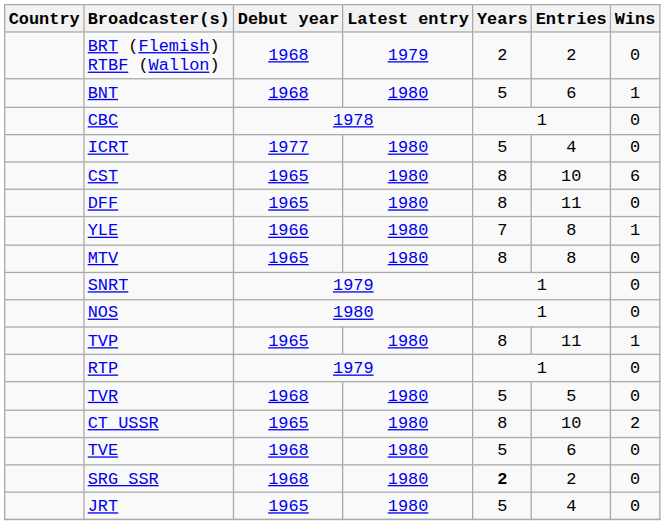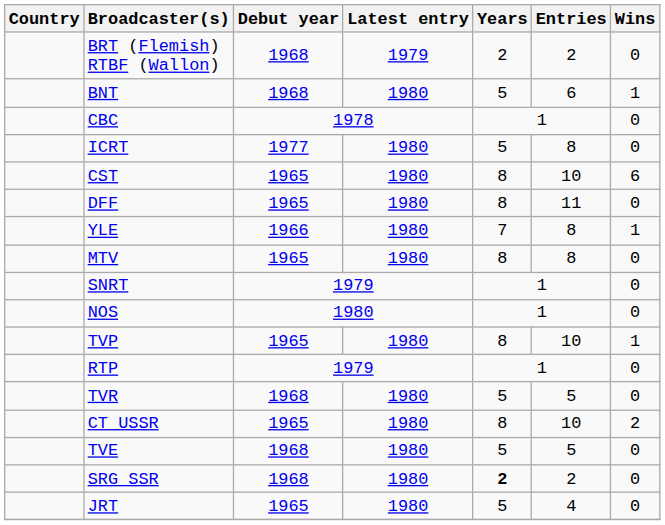 <table class="sortable wikitable" style="text-align:center;">
 <tr>
 <th>Country</th>
 <th>Broadcaster(s)</th>
 <th>Debut year</th>
 <th>Latest entry</th>
 <th>Years</th>
 <th>Entries</th>
 <th>Wins</th>
 </tr>
 <tr>
 <td style="text-align:left;"></td>
 <td style="text-align:left;"><a href='#'>BRT</a> (<a href='#'>Flemish</a>)<br><a href='#'>RTBF</a> (<a href='#'>Wallon</a>)</td>
 <td><a href='#'>1968</a></td>
 <td><a href='#'>1979</a></td>
 <td>2</td>
 <td>2</td>
 <td>0</td>
 </tr>
 <tr>
 <td style="text-align:left;"></td>
 <td style="text-align:left;"><a href='#'>BNT</a></td>
 <td><a href='#'>1968</a></td>
 <td><a href='#'>1980</a></td>
 <td>5</td>
 <td>6</td>
 <td>1</td>
 </tr>
 <tr>
 <td style="text-align:left;"></td>
 <td style="text-align:left;"><a href='#'>CBC</a></td>
 <td colspan="2"><a href='#'>1978</a></td>
 <td colspan="2">1</td>
 <td>0</td>
 </tr>
 <tr>
 <td style="text-align:left;"></td>
 <td style="text-align:left;"><a href='#'>ICRT</a></td>
 <td><a href='#'>1977</a></td>
 <td><a href='#'>1980</a></td>
 <td>5</td>
-<td>4</td>
+<td>8</td>
 <td>0</td>
 </tr>
 <tr>
 <td style="text-align:left;"></td>
 <td style="text-align:left;"><a href='#'>CST</a></td>
 <td><a href='#'>1965</a></td>
 <td><a href='#'>1980</a></td>
 <td>8</td>
 <td>10</td>
 <td>6</td>
 </tr>
 <tr>
 <td style="text-align:left;"></td>
 <td style="text-align:left;"><a href='#'>DFF</a></td>
 <td><a href='#'>1965</a></td>
 <td><a href='#'>1980</a></td>
 <td>8</td>
 <td>11</td>
 <td>0</td>
 </tr>
 <tr>
 <td style="text-align:left;"></td>
 <td style="text-align:left;"><a href='#'>YLE</a></td>
 <td><a href='#'>1966</a></td>
 <td><a href='#'>1980</a></td>
 <td>7</td>
 <td>8</td>
 <td>1</td>
 </tr>
 <tr>
 <td style="text-align:left;"></td>
 <td style="text-align:left;"><a href='#'>MTV</a></td>
 <td><a href='#'>1965</a></td>
 <td><a href='#'>1980</a></td>
 <td>8</td>
 <td>8</td>
 <td>0</td>
 </tr>
 <tr>
 <td style="text-align:left;"></td>
 <td style="text-align:left;"><a href='#'>SNRT</a></td>
 <td colspan="2"><a href='#'>1979</a></td>
 <td colspan="2">1</td>
 <td>0</td>
 </tr>
 <tr>
 <td style="text-align:left;"></td>
 <td style="text-align:left;"><a href='#'>NOS</a></td>
 <td colspan="2"><a href='#'>1980</a></td>
 <td colspan="2">1</td>
 <td>0</td>
 </tr>
 <tr>
 <td style="text-align:left;"></td>
 <td style="text-align:left;"><a href='#'>TVP</a></td>
 <td><a href='#'>1965</a></td>
 <td><a href='#'>1980</a></td>
 <td>8</td>
-<td>11</td>
+<td>10</td>
 <td>1</td>
 </tr>
 <tr>
 <td style="text-align:left;"></td>
 <td style="text-align:left;"><a href='#'>RTP</a></td>
 <td colspan="2"><a href='#'>1979</a></td>
 <td colspan="2">1</td>
 <td>0</td>
 </tr>
 <tr>
 <td style="text-align:left;"></td>
 <td style="text-align:left;"><a href='#'>TVR</a></td>
 <td><a href='#'>1968</a></td>
 <td><a href='#'>1980</a></td>
 <td>5</td>
 <td>5</td>
 <td>0</td>
 </tr>
 <tr>
 <td style="text-align:left;"></td>
 <td style="text-align:left;"><a href='#'>CT USSR</a></td>
 <td><a href='#'>1965</a></td>
 <td><a href='#'>1980</a></td>
 <td>8</td>
 <td>10</td>
 <td>2</td>
 </tr>
 <tr>
 <td style="text-align:left;"></td>
 <td style="text-align:left;"><a href='#'>TVE</a></td>
 <td><a href='#'>1968</a></td>
 <td><a href='#'>1980</a></td>
 <td>5</td>
-<td>6</td>
+<td>5</td>
 <td>0</td>
 </tr>
 <tr>
 <td style="text-align:left;"></td>
 <td style="text-align:left;"><a href='#'>SRG SSR</a></td>
 <td><a href='#'>1968</a></td>
 <td><a href='#'>1980</a></td>
 <td><strong>2</strong></td>
 <td>2</td>
 <td>0</td>
 </tr>
 <tr>
 <td style="text-align:left;"></td>
 <td style="text-align:left;"><a href='#'>JRT</a></td>
 <td><a href='#'>1965</a></td>
 <td><a href='#'>1980</a></td>
 <td>5</td>
 <td>4</td>
 <td>0</td>
 </tr>
 <tr>
 </tr>
 </table>
